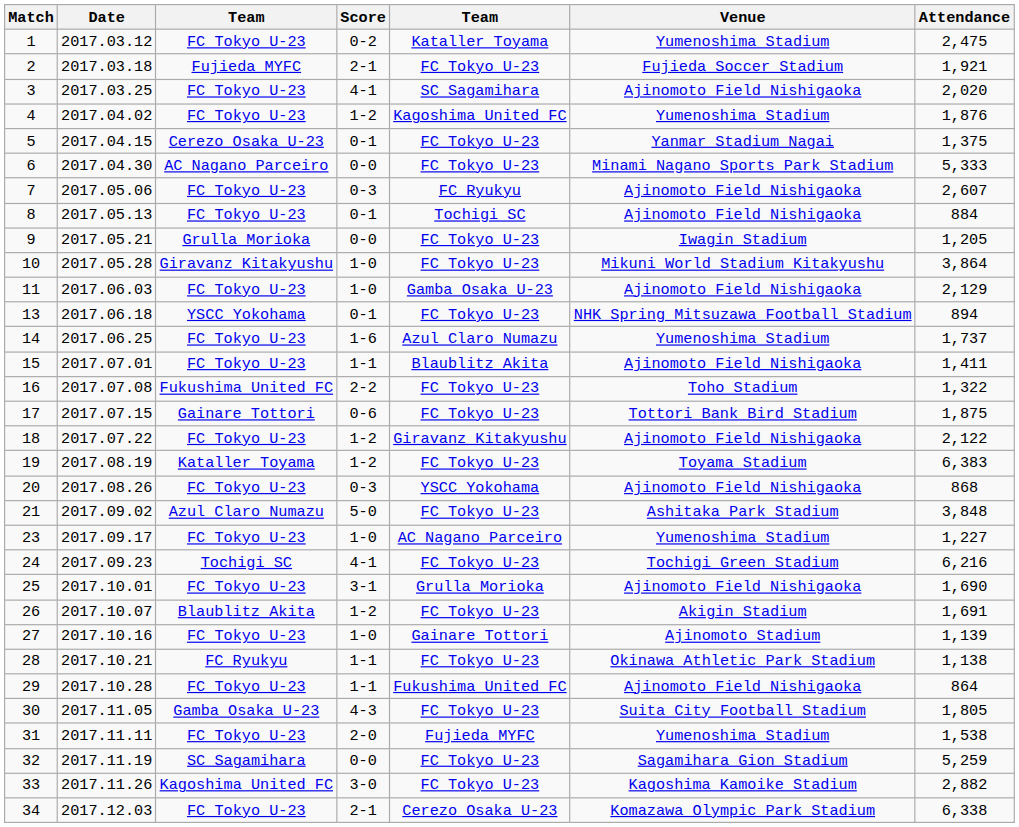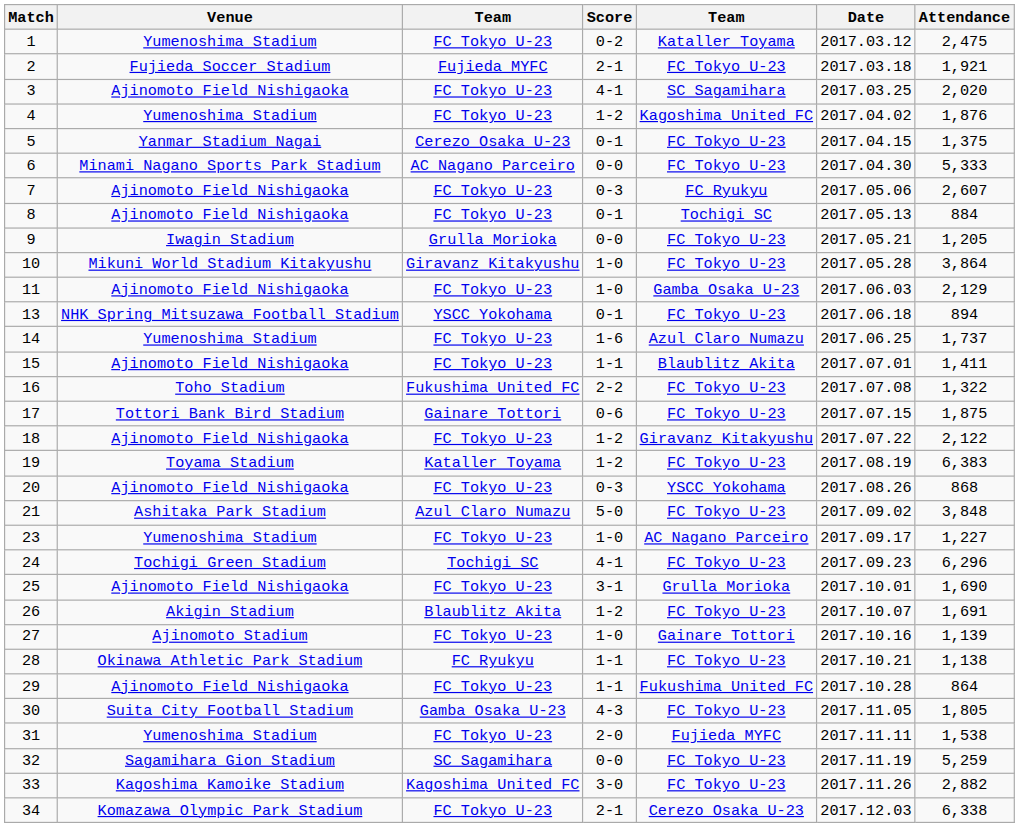 <table class="wikitable" style="text-align:center;">
 <tr>
 <th>Match</th>
-<th>Date</th>
+<th>Venue</th>
 <th>Team</th>
 <th>Score</th>
 <th>Team</th>
-<th>Venue</th>
+<th>Date</th>
 <th>Attendance</th>
 </tr>
 <tr>
 <td>1</td>
-<td>2017.03.12</td>
+<td><a href='#'>Yumenoshima Stadium</a></td>
 <td><a href='#'>FC Tokyo U-23</a></td>
 <td>0-2</td>
 <td><a href='#'>Kataller Toyama</a></td>
-<td><a href='#'>Yumenoshima Stadium</a></td>
+<td>2017.03.12</td>
 <td>2,475</td>
 </tr>
 <tr>
 <td>2</td>
-<td>2017.03.18</td>
+<td><a href='#'>Fujieda Soccer Stadium</a></td>
 <td><a href='#'>Fujieda MYFC</a></td>
 <td>2-1</td>
 <td><a href='#'>FC Tokyo U-23</a></td>
-<td><a href='#'>Fujieda Soccer Stadium</a></td>
+<td>2017.03.18</td>
 <td>1,921</td>
 </tr>
 <tr>
 <td>3</td>
-<td>2017.03.25</td>
+<td><a href='#'>Ajinomoto Field Nishigaoka</a></td>
 <td><a href='#'>FC Tokyo U-23</a></td>
 <td>4-1</td>
 <td><a href='#'>SC Sagamihara</a></td>
-<td><a href='#'>Ajinomoto Field Nishigaoka</a></td>
+<td>2017.03.25</td>
 <td>2,020</td>
 </tr>
 <tr>
 <td>4</td>
-<td>2017.04.02</td>
+<td><a href='#'>Yumenoshima Stadium</a></td>
 <td><a href='#'>FC Tokyo U-23</a></td>
 <td>1-2</td>
 <td><a href='#'>Kagoshima United FC</a></td>
-<td><a href='#'>Yumenoshima Stadium</a></td>
+<td>2017.04.02</td>
 <td>1,876</td>
 </tr>
 <tr>
 <td>5</td>
-<td>2017.04.15</td>
+<td><a href='#'>Yanmar Stadium Nagai</a></td>
 <td><a href='#'>Cerezo Osaka U-23</a></td>
 <td>0-1</td>
 <td><a href='#'>FC Tokyo U-23</a></td>
-<td><a href='#'>Yanmar Stadium Nagai</a></td>
+<td>2017.04.15</td>
 <td>1,375</td>
 </tr>
 <tr>
 <td>6</td>
-<td>2017.04.30</td>
+<td><a href='#'>Minami Nagano Sports Park Stadium</a></td>
 <td><a href='#'>AC Nagano Parceiro</a></td>
 <td>0-0</td>
 <td><a href='#'>FC Tokyo U-23</a></td>
-<td><a href='#'>Minami Nagano Sports Park Stadium</a></td>
+<td>2017.04.30</td>
 <td>5,333</td>
 </tr>
 <tr>
 <td>7</td>
-<td>2017.05.06</td>
+<td><a href='#'>Ajinomoto Field Nishigaoka</a></td>
 <td><a href='#'>FC Tokyo U-23</a></td>
 <td>0-3</td>
 <td><a href='#'>FC Ryukyu</a></td>
-<td><a href='#'>Ajinomoto Field Nishigaoka</a></td>
+<td>2017.05.06</td>
 <td>2,607</td>
 </tr>
 <tr>
 <td>8</td>
-<td>2017.05.13</td>
+<td><a href='#'>Ajinomoto Field Nishigaoka</a></td>
 <td><a href='#'>FC Tokyo U-23</a></td>
 <td>0-1</td>
 <td><a href='#'>Tochigi SC</a></td>
-<td><a href='#'>Ajinomoto Field Nishigaoka</a></td>
+<td>2017.05.13</td>
 <td>884</td>
 </tr>
 <tr>
 <td>9</td>
-<td>2017.05.21</td>
+<td><a href='#'>Iwagin Stadium</a></td>
 <td><a href='#'>Grulla Morioka</a></td>
 <td>0-0</td>
 <td><a href='#'>FC Tokyo U-23</a></td>
-<td><a href='#'>Iwagin Stadium</a></td>
+<td>2017.05.21</td>
 <td>1,205</td>
 </tr>
 <tr>
 <td>10</td>
-<td>2017.05.28</td>
+<td><a href='#'>Mikuni World Stadium Kitakyushu</a></td>
 <td><a href='#'>Giravanz Kitakyushu</a></td>
 <td>1-0</td>
 <td><a href='#'>FC Tokyo U-23</a></td>
-<td><a href='#'>Mikuni World Stadium Kitakyushu</a></td>
+<td>2017.05.28</td>
 <td>3,864</td>
 </tr>
 <tr>
 <td>11</td>
-<td>2017.06.03</td>
+<td><a href='#'>Ajinomoto Field Nishigaoka</a></td>
 <td><a href='#'>FC Tokyo U-23</a></td>
 <td>1-0</td>
 <td><a href='#'>Gamba Osaka U-23</a></td>
-<td><a href='#'>Ajinomoto Field Nishigaoka</a></td>
+<td>2017.06.03</td>
 <td>2,129</td>
 </tr>
 <tr>
 <td>13</td>
-<td>2017.06.18</td>
+<td><a href='#'>NHK Spring Mitsuzawa Football Stadium</a></td>
 <td><a href='#'>YSCC Yokohama</a></td>
 <td>0-1</td>
 <td><a href='#'>FC Tokyo U-23</a></td>
-<td><a href='#'>NHK Spring Mitsuzawa Football Stadium</a></td>
+<td>2017.06.18</td>
 <td>894</td>
 </tr>
 <tr>
 <td>14</td>
-<td>2017.06.25</td>
+<td><a href='#'>Yumenoshima Stadium</a></td>
 <td><a href='#'>FC Tokyo U-23</a></td>
 <td>1-6</td>
 <td><a href='#'>Azul Claro Numazu</a></td>
-<td><a href='#'>Yumenoshima Stadium</a></td>
+<td>2017.06.25</td>
 <td>1,737</td>
 </tr>
 <tr>
 <td>15</td>
-<td>2017.07.01</td>
+<td><a href='#'>Ajinomoto Field Nishigaoka</a></td>
 <td><a href='#'>FC Tokyo U-23</a></td>
 <td>1-1</td>
 <td><a href='#'>Blaublitz Akita</a></td>
-<td><a href='#'>Ajinomoto Field Nishigaoka</a></td>
+<td>2017.07.01</td>
 <td>1,411</td>
 </tr>
 <tr>
 <td>16</td>
-<td>2017.07.08</td>
+<td><a href='#'>Toho Stadium</a></td>
 <td><a href='#'>Fukushima United FC</a></td>
 <td>2-2</td>
 <td><a href='#'>FC Tokyo U-23</a></td>
-<td><a href='#'>Toho Stadium</a></td>
+<td>2017.07.08</td>
 <td>1,322</td>
 </tr>
 <tr>
 <td>17</td>
-<td>2017.07.15</td>
+<td><a href='#'>Tottori Bank Bird Stadium</a></td>
 <td><a href='#'>Gainare Tottori</a></td>
 <td>0-6</td>
 <td><a href='#'>FC Tokyo U-23</a></td>
-<td><a href='#'>Tottori Bank Bird Stadium</a></td>
+<td>2017.07.15</td>
 <td>1,875</td>
 </tr>
 <tr>
 <td>18</td>
-<td>2017.07.22</td>
+<td><a href='#'>Ajinomoto Field Nishigaoka</a></td>
 <td><a href='#'>FC Tokyo U-23</a></td>
 <td>1-2</td>
 <td><a href='#'>Giravanz Kitakyushu</a></td>
-<td><a href='#'>Ajinomoto Field Nishigaoka</a></td>
+<td>2017.07.22</td>
 <td>2,122</td>
 </tr>
 <tr>
 <td>19</td>
-<td>2017.08.19</td>
+<td><a href='#'>Toyama Stadium</a></td>
 <td><a href='#'>Kataller Toyama</a></td>
 <td>1-2</td>
 <td><a href='#'>FC Tokyo U-23</a></td>
-<td><a href='#'>Toyama Stadium</a></td>
+<td>2017.08.19</td>
 <td>6,383</td>
 </tr>
 <tr>
 <td>20</td>
-<td>2017.08.26</td>
+<td><a href='#'>Ajinomoto Field Nishigaoka</a></td>
 <td><a href='#'>FC Tokyo U-23</a></td>
 <td>0-3</td>
 <td><a href='#'>YSCC Yokohama</a></td>
-<td><a href='#'>Ajinomoto Field Nishigaoka</a></td>
+<td>2017.08.26</td>
 <td>868</td>
 </tr>
 <tr>
 <td>21</td>
-<td>2017.09.02</td>
+<td><a href='#'>Ashitaka Park Stadium</a></td>
 <td><a href='#'>Azul Claro Numazu</a></td>
 <td>5-0</td>
 <td><a href='#'>FC Tokyo U-23</a></td>
-<td><a href='#'>Ashitaka Park Stadium</a></td>
+<td>2017.09.02</td>
 <td>3,848</td>
 </tr>
 <tr>
 <td>23</td>
-<td>2017.09.17</td>
+<td><a href='#'>Yumenoshima Stadium</a></td>
 <td><a href='#'>FC Tokyo U-23</a></td>
 <td>1-0</td>
 <td><a href='#'>AC Nagano Parceiro</a></td>
-<td><a href='#'>Yumenoshima Stadium</a></td>
+<td>2017.09.17</td>
 <td>1,227</td>
 </tr>
 <tr>
 <td>24</td>
-<td>2017.09.23</td>
+<td><a href='#'>Tochigi Green Stadium</a></td>
 <td><a href='#'>Tochigi SC</a></td>
 <td>4-1</td>
 <td><a href='#'>FC Tokyo U-23</a></td>
-<td><a href='#'>Tochigi Green Stadium</a></td>
-<td>6,216</td>
+<td>2017.09.23</td>
+<td>6,296</td>
 </tr>
 <tr>
 <td>25</td>
-<td>2017.10.01</td>
+<td><a href='#'>Ajinomoto Field Nishigaoka</a></td>
 <td><a href='#'>FC Tokyo U-23</a></td>
 <td>3-1</td>
 <td><a href='#'>Grulla Morioka</a></td>
-<td><a href='#'>Ajinomoto Field Nishigaoka</a></td>
+<td>2017.10.01</td>
 <td>1,690</td>
 </tr>
 <tr>
 <td>26</td>
-<td>2017.10.07</td>
+<td><a href='#'>Akigin Stadium</a></td>
 <td><a href='#'>Blaublitz Akita</a></td>
 <td>1-2</td>
 <td><a href='#'>FC Tokyo U-23</a></td>
-<td><a href='#'>Akigin Stadium</a></td>
+<td>2017.10.07</td>
 <td>1,691</td>
 </tr>
 <tr>
 <td>27</td>
-<td>2017.10.16</td>
+<td><a href='#'>Ajinomoto Stadium</a></td>
 <td><a href='#'>FC Tokyo U-23</a></td>
 <td>1-0</td>
 <td><a href='#'>Gainare Tottori</a></td>
-<td><a href='#'>Ajinomoto Stadium</a></td>
+<td>2017.10.16</td>
 <td>1,139</td>
 </tr>
 <tr>
 <td>28</td>
-<td>2017.10.21</td>
+<td><a href='#'>Okinawa Athletic Park Stadium</a></td>
 <td><a href='#'>FC Ryukyu</a></td>
 <td>1-1</td>
 <td><a href='#'>FC Tokyo U-23</a></td>
-<td><a href='#'>Okinawa Athletic Park Stadium</a></td>
+<td>2017.10.21</td>
 <td>1,138</td>
 </tr>
 <tr>
 <td>29</td>
-<td>2017.10.28</td>
+<td><a href='#'>Ajinomoto Field Nishigaoka</a></td>
 <td><a href='#'>FC Tokyo U-23</a></td>
 <td>1-1</td>
 <td><a href='#'>Fukushima United FC</a></td>
-<td><a href='#'>Ajinomoto Field Nishigaoka</a></td>
+<td>2017.10.28</td>
 <td>864</td>
 </tr>
 <tr>
 <td>30</td>
-<td>2017.11.05</td>
+<td><a href='#'>Suita City Football Stadium</a></td>
 <td><a href='#'>Gamba Osaka U-23</a></td>
 <td>4-3</td>
 <td><a href='#'>FC Tokyo U-23</a></td>
-<td><a href='#'>Suita City Football Stadium</a></td>
+<td>2017.11.05</td>
 <td>1,805</td>
 </tr>
 <tr>
 <td>31</td>
-<td>2017.11.11</td>
+<td><a href='#'>Yumenoshima Stadium</a></td>
 <td><a href='#'>FC Tokyo U-23</a></td>
 <td>2-0</td>
 <td><a href='#'>Fujieda MYFC</a></td>
-<td><a href='#'>Yumenoshima Stadium</a></td>
+<td>2017.11.11</td>
 <td>1,538</td>
 </tr>
 <tr>
 <td>32</td>
-<td>2017.11.19</td>
+<td><a href='#'>Sagamihara Gion Stadium</a></td>
 <td><a href='#'>SC Sagamihara</a></td>
 <td>0-0</td>
 <td><a href='#'>FC Tokyo U-23</a></td>
-<td><a href='#'>Sagamihara Gion Stadium</a></td>
+<td>2017.11.19</td>
 <td>5,259</td>
 </tr>
 <tr>
 <td>33</td>
-<td>2017.11.26</td>
+<td><a href='#'>Kagoshima Kamoike Stadium</a></td>
 <td><a href='#'>Kagoshima United FC</a></td>
 <td>3-0</td>
 <td><a href='#'>FC Tokyo U-23</a></td>
-<td><a href='#'>Kagoshima Kamoike Stadium</a></td>
+<td>2017.11.26</td>
 <td>2,882</td>
 </tr>
 <tr>
 <td>34</td>
-<td>2017.12.03</td>
+<td><a href='#'>Komazawa Olympic Park Stadium</a></td>
 <td><a href='#'>FC Tokyo U-23</a></td>
 <td>2-1</td>
 <td><a href='#'>Cerezo Osaka U-23</a></td>
-<td><a href='#'>Komazawa Olympic Park Stadium</a></td>
+<td>2017.12.03</td>
 <td>6,338</td>
 </tr>
 </table>
